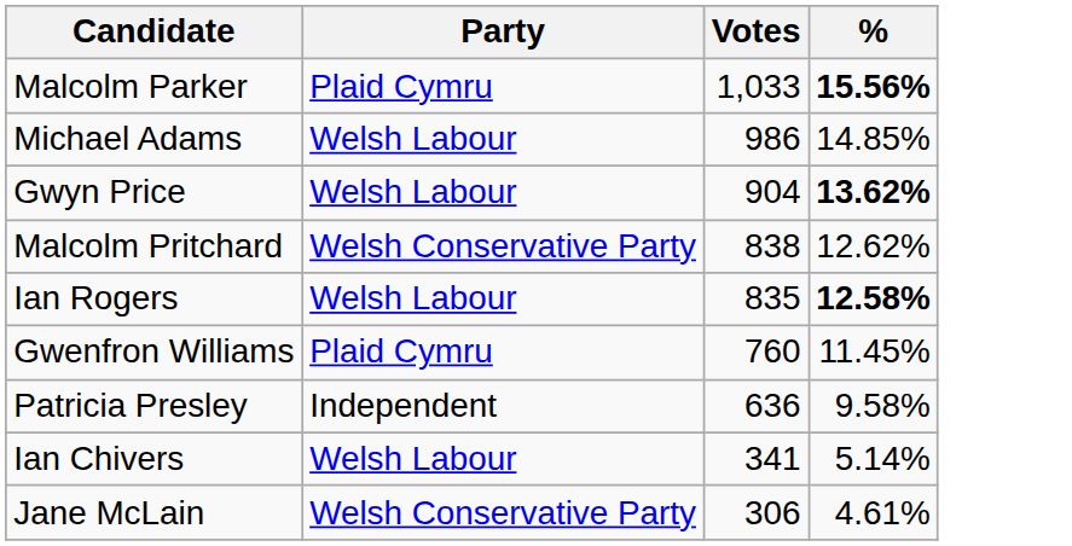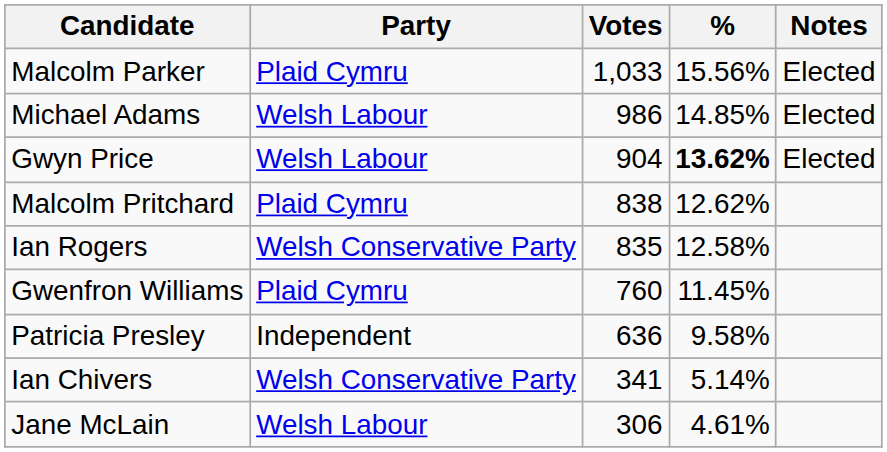 <table class=wikitable style=text-align:right>
 <tr>
 <th>Candidate</th>
 <th>Party</th>
 <th>Votes</th>
 <th>%</th>
+<th>Notes</th>
 </tr>
 <tr>
 <td align=left>Malcolm Parker</td>
 <td align=left><a href='#'>Plaid Cymru</a></td>
 <td>1,033</td>
-<td><strong>15.56%</strong></td>
+<td>15.56%</td>
+<td align=left>Elected</td>
 </tr>
 <tr>
 <td align=left>Michael Adams</td>
 <td align=left><a href='#'>Welsh Labour</a></td>
 <td>986</td>
 <td>14.85%</td>
+<td align=left>Elected</td>
 </tr>
 <tr>
 <td align=left>Gwyn Price</td>
 <td align=left><a href='#'>Welsh Labour</a></td>
 <td>904</td>
 <td><strong>13.62%</strong></td>
+<td align=left>Elected</td>
 </tr>
 <tr>
 <td align=left>Malcolm Pritchard</td>
-<td align=left><a href='#'>Welsh Conservative Party</a></td>
+<td align=left><a href='#'>Plaid Cymru</a></td>
 <td>838</td>
 <td>12.62%</td>
+<td></td>
 </tr>
 <tr>
 <td align=left>Ian Rogers</td>
-<td align=left><a href='#'>Welsh Labour</a></td>
+<td align=left><a href='#'>Welsh Conservative Party</a></td>
 <td>835</td>
-<td><strong>12.58%</strong></td>
+<td>12.58%</td>
+<td></td>
 </tr>
 <tr>
 <td align=left>Gwenfron Williams</td>
 <td align=left><a href='#'>Plaid Cymru</a></td>
 <td>760</td>
 <td>11.45%</td>
+<td></td>
 </tr>
 <tr>
 <td align=left>Patricia Presley</td>
 <td align=left>Independent</td>
 <td>636</td>
 <td>9.58%</td>
+<td></td>
 </tr>
 <tr>
 <td align=left>Ian Chivers</td>
-<td align=left><a href='#'>Welsh Labour</a></td>
+<td align=left><a href='#'>Welsh Conservative Party</a></td>
 <td>341</td>
 <td>5.14%</td>
+<td></td>
 </tr>
 <tr>
 <td align=left>Jane McLain</td>
-<td align=left><a href='#'>Welsh Conservative Party</a></td>
+<td align=left><a href='#'>Welsh Labour</a></td>
 <td>306</td>
 <td>4.61%</td>
+<td></td>
 </tr>
 </table>
